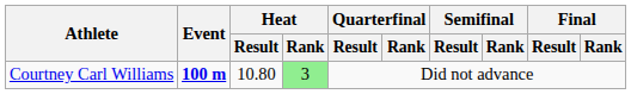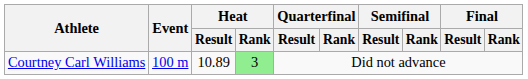 <table class="wikitable" style="font-size:90%">
 <tr>
 <th rowspan="2">Athlete</th>
 <th rowspan="2">Event</th>
 <th colspan="2">Heat</th>
 <th colspan="2">Quarterfinal</th>
 <th colspan="2">Semifinal</th>
 <th colspan="2">Final</th>
 </tr>
 <tr style="font-size:95%">
 <th>Result</th>
 <th>Rank</th>
 <th>Result</th>
 <th>Rank</th>
 <th>Result</th>
 <th>Rank</th>
 <th>Result</th>
 <th>Rank</th>
 </tr>
 <tr align=center>
 <td align=left><a href='#'>Courtney Carl Williams</a></td>
-<td align=left><strong><a href='#'>100 m</a></strong></td>
-<td>10.80</td>
+<td align=left><a href='#'>100 m</a></td>
+<td>10.89</td>
 <td style="background: lightgreen;">3</td>
 <td colspan=6>Did not advance</td>
 </tr>
 </table>
